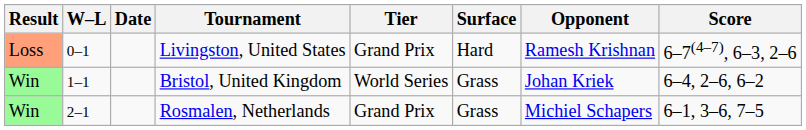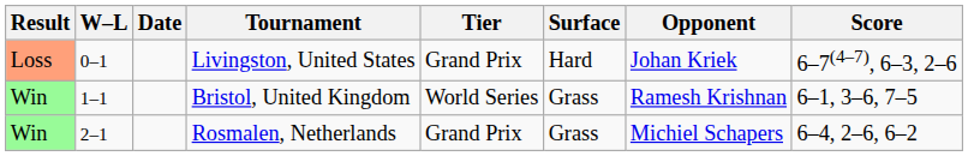 <table class="sortable wikitable">
 <tr>
 <th>Result</th>
 <th class="unsortable">W–L</th>
 <th>Date</th>
 <th>Tournament</th>
 <th>Tier</th>
 <th>Surface</th>
 <th>Opponent</th>
 <th class="unsortable">Score</th>
 </tr>
 <tr>
 <td style="background:#ffa07a;">Loss</td>
 <td><small>0–1</small></td>
 <td><a href='#'></a></td>
 <td><a href='#'>Livingston</a>, United States</td>
 <td>Grand Prix</td>
 <td>Hard</td>
-<td> <a href='#'>Ramesh Krishnan</a></td>
+<td> <a href='#'>Johan Kriek</a></td>
 <td>6–7<sup>(4–7)</sup>, 6–3, 2–6</td>
 </tr>
 <tr>
 <td style="background:#98fb98;">Win</td>
 <td><small>1–1</small></td>
 <td><a href='#'></a></td>
 <td><a href='#'>Bristol</a>, United Kingdom</td>
 <td>World Series</td>
 <td>Grass</td>
-<td> <a href='#'>Johan Kriek</a></td>
-<td>6–4, 2–6, 6–2</td>
+<td> <a href='#'>Ramesh Krishnan</a></td>
+<td>6–1, 3–6, 7–5</td>
 </tr>
 <tr>
 <td style="background:#98fb98;">Win</td>
 <td><small>2–1</small></td>
 <td><a href='#'></a></td>
 <td><a href='#'>Rosmalen</a>, Netherlands</td>
 <td>Grand Prix</td>
 <td>Grass</td>
 <td> <a href='#'>Michiel Schapers</a></td>
-<td>6–1, 3–6, 7–5</td>
+<td>6–4, 2–6, 6–2</td>
 </tr>
 </table>
